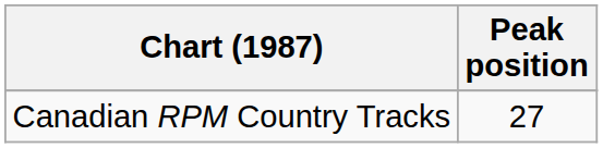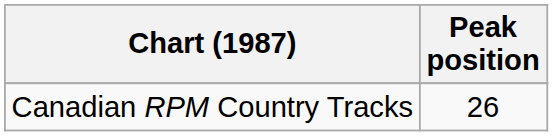 <table class="wikitable sortable">
 <tr>
 <th align="left">Chart (1987)</th>
 <th align="center">Peak<br>position</th>
 </tr>
 <tr>
 </tr>
 <tr>
 <td align="left">Canadian <em>RPM</em> Country Tracks</td>
-<td align="center">27</td>
+<td align="center">26</td>
 </tr>
 </table>
